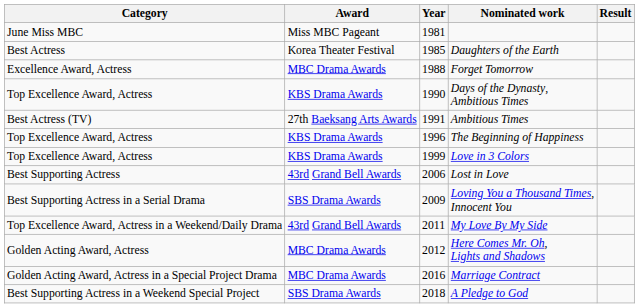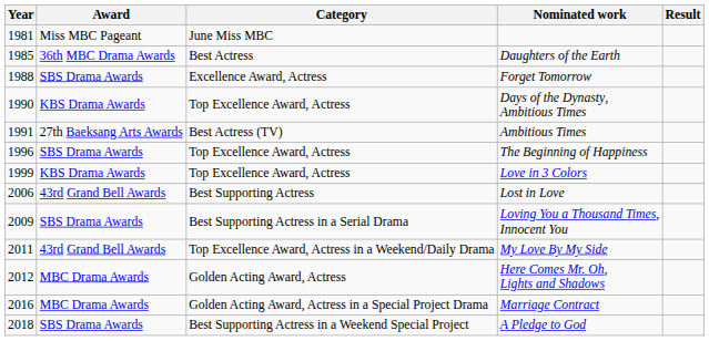 <table class="wikitable">
 <tr>
+<th>Year</th>
+<th>Award</th>
 <th>Category</th>
-<th>Award</th>
-<th>Year</th>
 <th>Nominated work</th>
 <th>Result</th>
 </tr>
 <tr>
+<td>1981</td>
+<td>Miss MBC Pageant</td>
 <td>June Miss MBC</td>
-<td>Miss MBC Pageant</td>
-<td>1981</td>
 <td></td>
 <td></td>
 </tr>
 <tr>
+<td>1985</td>
+<td><a href='#'>36th</a> <a href='#'>MBC Drama Awards</a></td>
 <td>Best Actress</td>
-<td>Korea Theater Festival</td>
-<td>1985</td>
 <td><em>Daughters of the Earth</em></td>
 <td></td>
 </tr>
 <tr>
+<td>1988</td>
+<td><a href='#'>SBS Drama Awards</a></td>
 <td>Excellence Award, Actress</td>
-<td><a href='#'>MBC Drama Awards</a></td>
-<td>1988</td>
 <td><em>Forget Tomorrow</em></td>
 <td></td>
 </tr>
 <tr>
+<td>1990</td>
+<td><a href='#'>KBS Drama Awards</a></td>
 <td>Top Excellence Award, Actress</td>
-<td><a href='#'>KBS Drama Awards</a></td>
-<td>1990</td>
 <td><em>Days of the Dynasty</em>, <br> <em>Ambitious Times</em></td>
 <td></td>
 </tr>
 <tr>
+<td>1991</td>
+<td>27th <a href='#'>Baeksang Arts Awards</a></td>
 <td>Best Actress (TV)</td>
-<td>27th <a href='#'>Baeksang Arts Awards</a></td>
-<td>1991</td>
 <td><em>Ambitious Times</em></td>
 <td></td>
 </tr>
 <tr>
+<td>1996</td>
+<td><a href='#'>SBS Drama Awards</a></td>
 <td>Top Excellence Award, Actress</td>
-<td><a href='#'>KBS Drama Awards</a></td>
-<td>1996</td>
 <td><em>The Beginning of Happiness</em></td>
 <td></td>
 </tr>
 <tr>
+<td>1999</td>
+<td><a href='#'>KBS Drama Awards</a></td>
 <td>Top Excellence Award, Actress</td>
-<td><a href='#'>KBS Drama Awards</a></td>
-<td>1999</td>
 <td><em><a href='#'>Love in 3 Colors</a></em></td>
 <td></td>
 </tr>
 <tr>
+<td>2006</td>
+<td><a href='#'>43rd</a> <a href='#'>Grand Bell Awards</a></td>
 <td>Best Supporting Actress</td>
-<td><a href='#'>43rd</a> <a href='#'>Grand Bell Awards</a></td>
-<td>2006</td>
 <td><em>Lost in Love</em></td>
 <td></td>
 </tr>
 <tr>
+<td>2009</td>
+<td><a href='#'>SBS Drama Awards</a></td>
 <td>Best Supporting Actress in a Serial Drama</td>
-<td><a href='#'>SBS Drama Awards</a></td>
-<td>2009</td>
 <td><em><a href='#'>Loving You a Thousand Times</a></em>, <br> <em>Innocent You</em></td>
 <td></td>
 </tr>
 <tr>
+<td>2011</td>
+<td><a href='#'>43rd</a> <a href='#'>Grand Bell Awards</a></td>
 <td>Top Excellence Award, Actress in a Weekend/Daily Drama</td>
-<td><a href='#'>43rd</a> <a href='#'>Grand Bell Awards</a></td>
-<td>2011</td>
 <td><em><a href='#'>My Love By My Side</a></em></td>
 <td></td>
 </tr>
 <tr>
+<td>2012</td>
+<td><a href='#'>MBC Drama Awards</a></td>
 <td>Golden Acting Award, Actress</td>
-<td><a href='#'>MBC Drama Awards</a></td>
-<td>2012</td>
 <td><em><a href='#'>Here Comes Mr. Oh</a></em>, <br> <em><a href='#'>Lights and Shadows</a></em></td>
 <td></td>
 </tr>
 <tr>
+<td>2016</td>
+<td><a href='#'>MBC Drama Awards</a></td>
 <td>Golden Acting Award, Actress in a Special Project Drama</td>
-<td><a href='#'>MBC Drama Awards</a></td>
-<td>2016</td>
 <td><em><a href='#'>Marriage Contract</a></em></td>
 <td></td>
 </tr>
 <tr>
+<td>2018</td>
+<td><a href='#'>SBS Drama Awards</a></td>
 <td>Best Supporting Actress in a Weekend Special Project</td>
-<td><a href='#'>SBS Drama Awards</a></td>
-<td>2018</td>
 <td><em><a href='#'>A Pledge to God</a></em></td>
 <td></td>
 </tr>
 </table>
